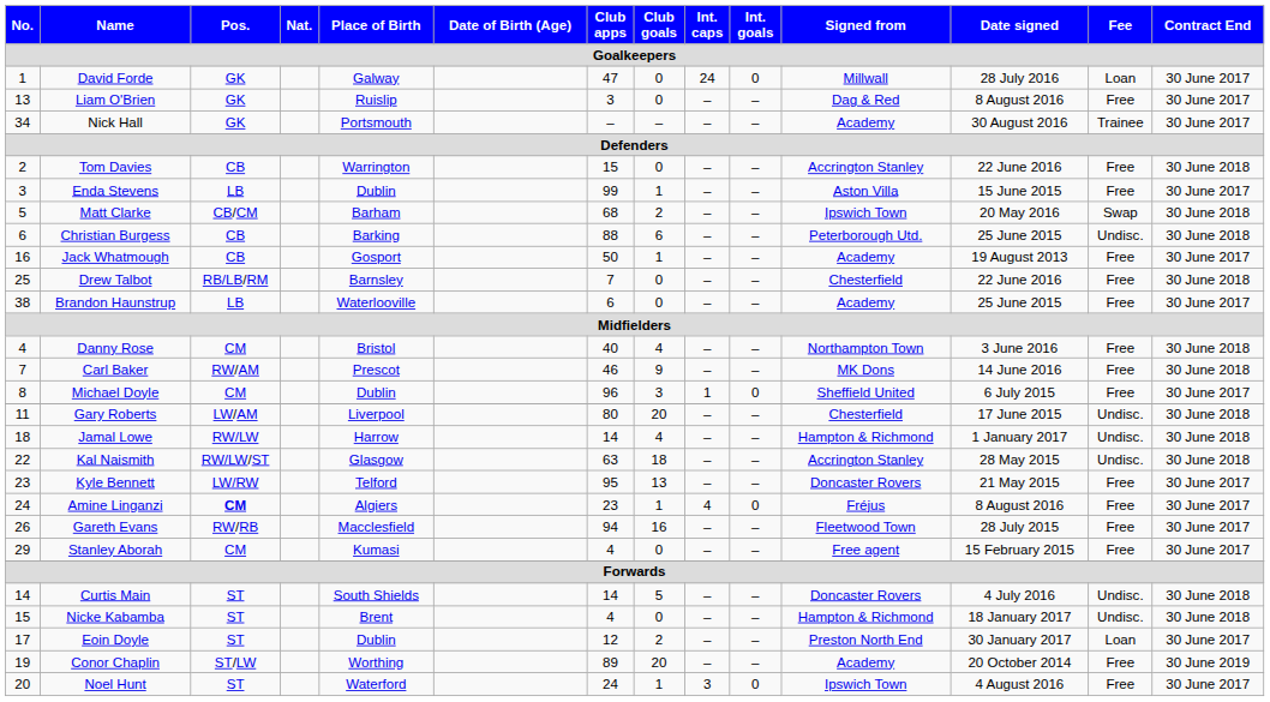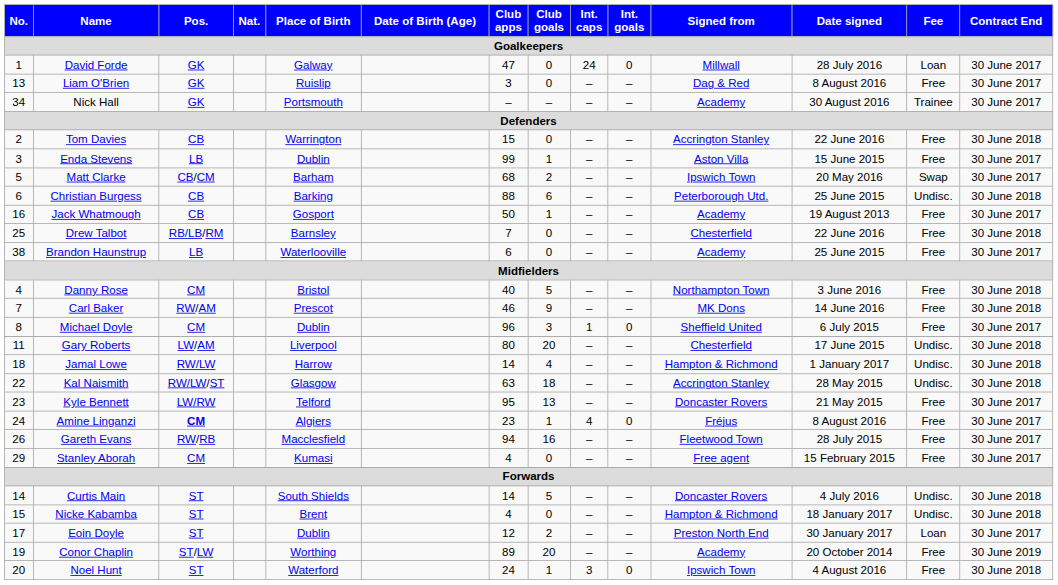 <table class="wikitable" style="text-align:center; font-size:87%; width:100%;">
 <tr>
 <th style="background:#0000FF; color:white; text-align:center;">No.</th>
 <th style="background:#0000FF; color:white; text-align:center;">Name</th>
 <th style="background:#0000FF; color:white; text-align:center;">Pos.</th>
 <th style="background:#0000FF; color:white; text-align:center;">Nat.</th>
 <th style="background:#0000FF; color:white; text-align:center;">Place of Birth</th>
 <th style="background:#0000FF; color:white; text-align:center;">Date of Birth (Age)</th>
 <th style="background:#0000FF; color:white; text-align:center;">Club<br>apps</th>
 <th style="background:#0000FF; color:white; text-align:center;">Club<br>goals</th>
 <th style="background:#0000FF; color:white; text-align:center;">Int.<br>caps</th>
 <th style="background:#0000FF; color:white; text-align:center;">Int.<br>goals</th>
 <th style="background:#0000FF; color:white; text-align:center;">Signed from</th>
 <th style="background:#0000FF; color:white; text-align:center;">Date signed</th>
 <th style="background:#0000FF; color:white; text-align:center;">Fee</th>
 <th style="background:#0000FF; color:white; text-align:center;">Contract End</th>
 </tr>
 <tr>
 <th colspan="14" style="background:#dcdcdc; text-align:center;">Goalkeepers</th>
 </tr>
 <tr>
 <td>1</td>
 <td><a href='#'>David Forde</a></td>
 <td><a href='#'>GK</a></td>
 <td></td>
 <td><a href='#'>Galway</a></td>
 <td></td>
 <td>47</td>
 <td>0</td>
 <td>24</td>
 <td>0</td>
 <td><a href='#'>Millwall</a></td>
 <td>28 July 2016</td>
 <td>Loan</td>
 <td>30 June 2017</td>
 </tr>
 <tr>
 <td>13</td>
 <td><a href='#'>Liam O'Brien</a></td>
 <td><a href='#'>GK</a></td>
 <td></td>
 <td><a href='#'>Ruislip</a></td>
 <td></td>
 <td>3</td>
 <td>0</td>
 <td>–</td>
 <td>–</td>
 <td><a href='#'>Dag & Red</a></td>
 <td>8 August 2016</td>
 <td>Free</td>
 <td>30 June 2017</td>
 </tr>
 <tr>
 <td>34</td>
 <td>Nick Hall</td>
 <td><a href='#'>GK</a></td>
 <td></td>
 <td><a href='#'>Portsmouth</a></td>
 <td></td>
 <td>–</td>
 <td>–</td>
 <td>–</td>
 <td>–</td>
 <td><a href='#'>Academy</a></td>
 <td>30 August 2016</td>
 <td>Trainee</td>
 <td>30 June 2017</td>
 </tr>
 <tr>
 <th colspan="14" style="background:#dcdcdc; text-align:center;">Defenders</th>
 </tr>
 <tr>
 <td>2</td>
 <td><a href='#'>Tom Davies</a></td>
 <td><a href='#'>CB</a></td>
 <td></td>
 <td><a href='#'>Warrington</a></td>
 <td></td>
 <td>15</td>
 <td>0</td>
 <td>–</td>
 <td>–</td>
 <td><a href='#'>Accrington Stanley</a></td>
 <td>22 June 2016</td>
 <td>Free</td>
 <td>30 June 2018</td>
 </tr>
 <tr>
 <td>3</td>
 <td><a href='#'>Enda Stevens</a></td>
 <td><a href='#'>LB</a></td>
 <td></td>
 <td><a href='#'>Dublin</a></td>
 <td></td>
 <td>99</td>
 <td>1</td>
 <td>–</td>
 <td>–</td>
 <td><a href='#'>Aston Villa</a></td>
 <td>15 June 2015</td>
 <td>Free</td>
 <td>30 June 2017</td>
 </tr>
 <tr>
 <td>5</td>
 <td><a href='#'>Matt Clarke</a></td>
 <td><a href='#'>CB</a>/<a href='#'>CM</a></td>
 <td></td>
 <td><a href='#'>Barham</a></td>
 <td></td>
 <td>68</td>
 <td>2</td>
 <td>–</td>
 <td>–</td>
 <td><a href='#'>Ipswich Town</a></td>
 <td>20 May 2016</td>
 <td>Swap</td>
-<td>30 June 2018</td>
+<td>30 June 2017</td>
 </tr>
 <tr>
 <td>6</td>
 <td><a href='#'>Christian Burgess</a></td>
 <td><a href='#'>CB</a></td>
 <td></td>
 <td><a href='#'>Barking</a></td>
 <td></td>
 <td>88</td>
 <td>6</td>
 <td>–</td>
 <td>–</td>
 <td><a href='#'>Peterborough Utd.</a></td>
 <td>25 June 2015</td>
 <td>Undisc.</td>
 <td>30 June 2018</td>
 </tr>
 <tr>
 <td>16</td>
 <td><a href='#'>Jack Whatmough</a></td>
 <td><a href='#'>CB</a></td>
 <td></td>
 <td><a href='#'>Gosport</a></td>
 <td></td>
 <td>50</td>
 <td>1</td>
 <td>–</td>
 <td>–</td>
 <td><a href='#'>Academy</a></td>
 <td>19 August 2013</td>
 <td>Free</td>
 <td>30 June 2017</td>
 </tr>
 <tr>
 <td>25</td>
 <td><a href='#'>Drew Talbot</a></td>
 <td><a href='#'>RB/LB</a>/<a href='#'>RM</a></td>
 <td></td>
 <td><a href='#'>Barnsley</a></td>
 <td></td>
 <td>7</td>
 <td>0</td>
 <td>–</td>
 <td>–</td>
 <td><a href='#'>Chesterfield</a></td>
 <td>22 June 2016</td>
 <td>Free</td>
 <td>30 June 2018</td>
 </tr>
 <tr>
 <td>38</td>
 <td><a href='#'>Brandon Haunstrup</a></td>
 <td><a href='#'>LB</a></td>
 <td></td>
 <td><a href='#'>Waterlooville</a></td>
 <td></td>
 <td>6</td>
 <td>0</td>
 <td>–</td>
 <td>–</td>
 <td><a href='#'>Academy</a></td>
 <td>25 June 2015</td>
 <td>Free</td>
 <td>30 June 2017</td>
 </tr>
 <tr>
 <th colspan="14" style="background:#dcdcdc; text-align:center;">Midfielders</th>
 </tr>
 <tr>
 <td>4</td>
 <td><a href='#'>Danny Rose</a></td>
 <td><a href='#'>CM</a></td>
 <td></td>
 <td><a href='#'>Bristol</a></td>
 <td></td>
 <td>40</td>
-<td>4</td>
+<td>5</td>
 <td>–</td>
 <td>–</td>
 <td><a href='#'>Northampton Town</a></td>
 <td>3 June 2016</td>
 <td>Free</td>
 <td>30 June 2018</td>
 </tr>
 <tr>
 <td>7</td>
 <td><a href='#'>Carl Baker</a></td>
 <td><a href='#'>RW</a>/<a href='#'>AM</a></td>
 <td></td>
 <td><a href='#'>Prescot</a></td>
 <td></td>
 <td>46</td>
 <td>9</td>
 <td>–</td>
 <td>–</td>
 <td><a href='#'>MK Dons</a></td>
 <td>14 June 2016</td>
 <td>Free</td>
 <td>30 June 2018</td>
 </tr>
 <tr>
 <td>8</td>
 <td><a href='#'>Michael Doyle</a></td>
 <td><a href='#'>CM</a></td>
 <td></td>
 <td><a href='#'>Dublin</a></td>
 <td></td>
 <td>96</td>
 <td>3</td>
 <td>1</td>
 <td>0</td>
 <td><a href='#'>Sheffield United</a></td>
 <td>6 July 2015</td>
 <td>Free</td>
 <td>30 June 2017</td>
 </tr>
 <tr>
 </tr>
 <tr>
 <td>11</td>
 <td><a href='#'>Gary Roberts</a></td>
 <td><a href='#'>LW</a>/<a href='#'>AM</a></td>
 <td></td>
 <td><a href='#'>Liverpool</a></td>
 <td></td>
 <td>80</td>
 <td>20</td>
 <td>–</td>
 <td>–</td>
 <td><a href='#'>Chesterfield</a></td>
 <td>17 June 2015</td>
 <td>Undisc.</td>
 <td>30 June 2018</td>
 </tr>
 <tr>
 <td>18</td>
 <td><a href='#'>Jamal Lowe</a></td>
 <td><a href='#'>RW/LW</a></td>
 <td></td>
 <td><a href='#'>Harrow</a></td>
 <td></td>
 <td>14</td>
 <td>4</td>
 <td>–</td>
 <td>–</td>
 <td><a href='#'>Hampton & Richmond</a></td>
 <td>1 January 2017</td>
 <td>Undisc.</td>
 <td>30 June 2018</td>
 </tr>
 <tr>
 <td>22</td>
 <td><a href='#'>Kal Naismith</a></td>
 <td><a href='#'>RW/LW</a>/<a href='#'>ST</a></td>
 <td></td>
 <td><a href='#'>Glasgow</a></td>
 <td></td>
 <td>63</td>
 <td>18</td>
 <td>–</td>
 <td>–</td>
 <td><a href='#'>Accrington Stanley</a></td>
 <td>28 May 2015</td>
 <td>Undisc.</td>
 <td>30 June 2018</td>
 </tr>
 <tr>
 <td>23</td>
 <td><a href='#'>Kyle Bennett</a></td>
 <td><a href='#'>LW/RW</a></td>
 <td></td>
 <td><a href='#'>Telford</a></td>
 <td></td>
 <td>95</td>
 <td>13</td>
 <td>–</td>
 <td>–</td>
 <td><a href='#'>Doncaster Rovers</a></td>
 <td>21 May 2015</td>
 <td>Free</td>
 <td>30 June 2017</td>
 </tr>
 <tr>
 <td>24</td>
 <td><a href='#'>Amine Linganzi</a></td>
 <td><strong><a href='#'>CM</a></strong></td>
 <td></td>
 <td><a href='#'>Algiers</a> </td>
 <td></td>
 <td>23</td>
 <td>1</td>
 <td>4</td>
 <td>0</td>
 <td><a href='#'>Fréjus</a> </td>
 <td>8 August 2016</td>
 <td>Free</td>
 <td>30 June 2017</td>
 </tr>
 <tr>
 <td>26</td>
 <td><a href='#'>Gareth Evans</a></td>
 <td><a href='#'>RW</a>/<a href='#'>RB</a></td>
 <td></td>
 <td><a href='#'>Macclesfield</a></td>
 <td></td>
 <td>94</td>
 <td>16</td>
 <td>–</td>
 <td>–</td>
 <td><a href='#'>Fleetwood Town</a></td>
 <td>28 July 2015</td>
 <td>Free</td>
 <td>30 June 2017</td>
 </tr>
 <tr>
 <td>29</td>
 <td><a href='#'>Stanley Aborah</a></td>
 <td><a href='#'>CM</a></td>
 <td></td>
 <td><a href='#'>Kumasi</a> </td>
 <td></td>
 <td>4</td>
 <td>0</td>
 <td>–</td>
 <td>–</td>
 <td><a href='#'>Free agent</a></td>
 <td>15 February 2015</td>
 <td>Free</td>
 <td>30 June 2017</td>
 </tr>
 <tr>
 </tr>
 <tr>
 <th colspan="14" style="background:#dcdcdc; text-align=center;">Forwards<br></th>
 </tr>
 <tr>
 <td>14</td>
 <td><a href='#'>Curtis Main</a></td>
 <td><a href='#'>ST</a></td>
 <td></td>
 <td><a href='#'>South Shields</a></td>
 <td></td>
 <td>14</td>
 <td>5</td>
 <td>–</td>
 <td>–</td>
 <td><a href='#'>Doncaster Rovers</a></td>
 <td>4 July 2016</td>
 <td>Undisc.</td>
 <td>30 June 2018</td>
 </tr>
 <tr>
 <td>15</td>
 <td><a href='#'>Nicke Kabamba</a></td>
 <td><a href='#'>ST</a></td>
 <td></td>
 <td><a href='#'>Brent</a></td>
 <td></td>
 <td>4</td>
 <td>0</td>
 <td>–</td>
 <td>–</td>
 <td><a href='#'>Hampton & Richmond</a></td>
 <td>18 January 2017</td>
 <td>Undisc.</td>
 <td>30 June 2018</td>
 </tr>
 <tr>
 <td>17</td>
 <td><a href='#'>Eoin Doyle</a></td>
 <td><a href='#'>ST</a></td>
 <td></td>
 <td><a href='#'>Dublin</a></td>
 <td></td>
 <td>12</td>
 <td>2</td>
 <td>–</td>
 <td>–</td>
 <td><a href='#'>Preston North End</a></td>
 <td>30 January 2017</td>
 <td>Loan</td>
 <td>30 June 2017</td>
 </tr>
 <tr>
 <td>19</td>
 <td><a href='#'>Conor Chaplin</a></td>
 <td><a href='#'>ST</a>/<a href='#'>LW</a></td>
 <td></td>
 <td><a href='#'>Worthing</a></td>
 <td></td>
 <td>89</td>
 <td>20</td>
 <td>–</td>
 <td>–</td>
 <td><a href='#'>Academy</a></td>
 <td>20 October 2014</td>
 <td>Free</td>
 <td>30 June 2019</td>
 </tr>
 <tr>
 <td>20</td>
 <td><a href='#'>Noel Hunt</a></td>
 <td><a href='#'>ST</a></td>
 <td></td>
 <td><a href='#'>Waterford</a></td>
 <td></td>
 <td>24</td>
 <td>1</td>
 <td>3</td>
 <td>0</td>
 <td><a href='#'>Ipswich Town</a></td>
 <td>4 August 2016</td>
 <td>Free</td>
-<td>30 June 2017</td>
+<td>30 June 2018</td>
 </tr>
 </table>
